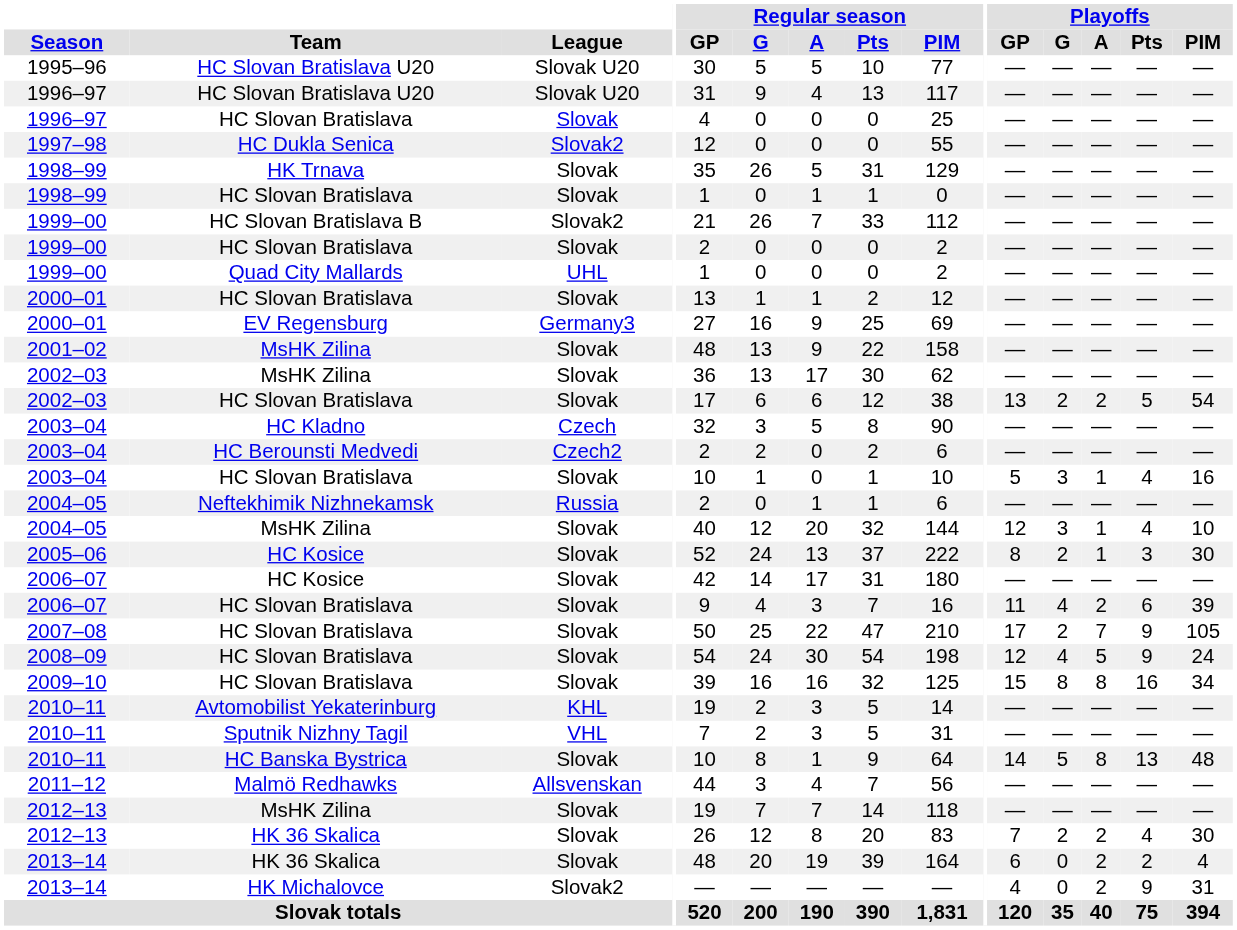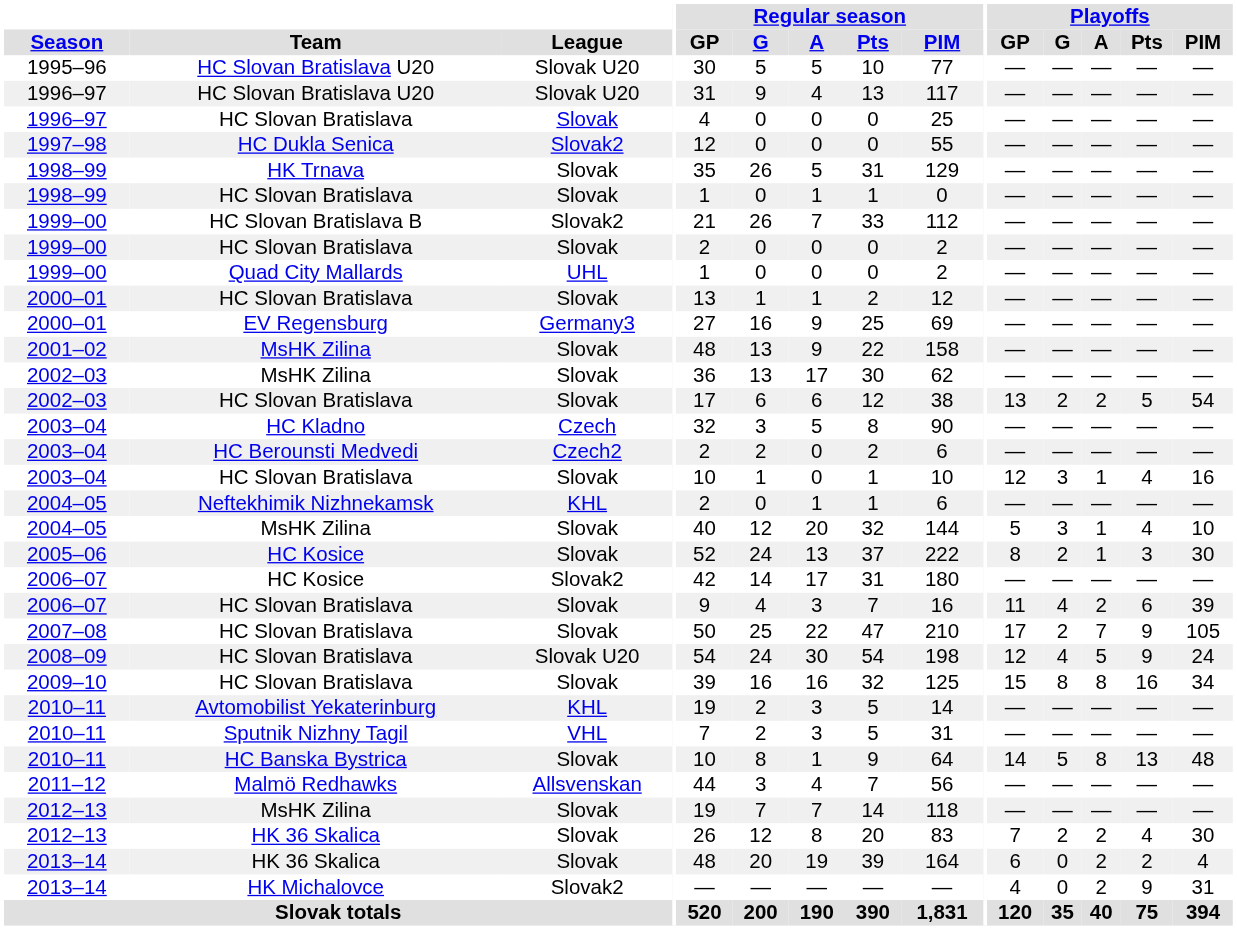 <table border="0" cellpadding="1" cellspacing="0" style="text-align:center; width:60em">
 <tr bgcolor="#e0e0e0">
 <th colspan="3" bgcolor="#ffffff"></th>
 <th rowspan="99" bgcolor="#ffffff"></th>
 <th colspan="5"><a href='#'>Regular season</a></th>
 <th rowspan="99" bgcolor="#ffffff"></th>
 <th colspan="5"><a href='#'>Playoffs</a></th>
 </tr>
 <tr bgcolor="#e0e0e0">
 <th><a href='#'>Season</a></th>
 <th>Team</th>
 <th>League</th>
 <th>GP</th>
 <th><a href='#'>G</a></th>
 <th><a href='#'>A</a></th>
 <th><a href='#'>Pts</a></th>
 <th><a href='#'>PIM</a></th>
 <th>GP</th>
 <th>G</th>
 <th>A</th>
 <th>Pts</th>
 <th>PIM</th>
 </tr>
 <tr>
 <td>1995–96</td>
 <td><a href='#'>HC Slovan Bratislava</a> U20</td>
 <td>Slovak U20</td>
 <td>30</td>
 <td>5</td>
 <td>5</td>
 <td>10</td>
 <td>77</td>
 <td>—</td>
 <td>—</td>
 <td>—</td>
 <td>—</td>
 <td>—</td>
 </tr>
 <tr bgcolor="#f0f0f0">
 <td>1996–97</td>
 <td>HC Slovan Bratislava U20</td>
 <td>Slovak U20</td>
 <td>31</td>
 <td>9</td>
 <td>4</td>
 <td>13</td>
 <td>117</td>
 <td>—</td>
 <td>—</td>
 <td>—</td>
 <td>—</td>
 <td>—</td>
 </tr>
 <tr>
 <td><a href='#'>1996–97</a></td>
 <td>HC Slovan Bratislava</td>
 <td><a href='#'>Slovak</a></td>
 <td>4</td>
 <td>0</td>
 <td>0</td>
 <td>0</td>
 <td>25</td>
 <td>—</td>
 <td>—</td>
 <td>—</td>
 <td>—</td>
 <td>—</td>
 </tr>
 <tr bgcolor="#f0f0f0">
 <td><a href='#'>1997–98</a></td>
 <td><a href='#'>HC Dukla Senica</a></td>
 <td><a href='#'>Slovak2</a></td>
 <td>12</td>
 <td>0</td>
 <td>0</td>
 <td>0</td>
 <td>55</td>
 <td>—</td>
 <td>—</td>
 <td>—</td>
 <td>—</td>
 <td>—</td>
 </tr>
 <tr>
 <td><a href='#'>1998–99</a></td>
 <td><a href='#'>HK Trnava</a></td>
 <td>Slovak</td>
 <td>35</td>
 <td>26</td>
 <td>5</td>
 <td>31</td>
 <td>129</td>
 <td>—</td>
 <td>—</td>
 <td>—</td>
 <td>—</td>
 <td>—</td>
 </tr>
 <tr bgcolor="#f0f0f0">
 <td><a href='#'>1998–99</a></td>
 <td>HC Slovan Bratislava</td>
 <td>Slovak</td>
 <td>1</td>
 <td>0</td>
 <td>1</td>
 <td>1</td>
 <td>0</td>
 <td>—</td>
 <td>—</td>
 <td>—</td>
 <td>—</td>
 <td>—</td>
 </tr>
 <tr>
 <td><a href='#'>1999–00</a></td>
 <td>HC Slovan Bratislava B</td>
 <td>Slovak2</td>
 <td>21</td>
 <td>26</td>
 <td>7</td>
 <td>33</td>
 <td>112</td>
 <td>—</td>
 <td>—</td>
 <td>—</td>
 <td>—</td>
 <td>—</td>
 </tr>
 <tr bgcolor="#f0f0f0">
 <td><a href='#'>1999–00</a></td>
 <td>HC Slovan Bratislava</td>
 <td>Slovak</td>
 <td>2</td>
 <td>0</td>
 <td>0</td>
 <td>0</td>
 <td>2</td>
 <td>—</td>
 <td>—</td>
 <td>—</td>
 <td>—</td>
 <td>—</td>
 </tr>
 <tr>
 <td><a href='#'>1999–00</a></td>
 <td><a href='#'>Quad City Mallards</a></td>
 <td><a href='#'>UHL</a></td>
 <td>1</td>
 <td>0</td>
 <td>0</td>
 <td>0</td>
 <td>2</td>
 <td>—</td>
 <td>—</td>
 <td>—</td>
 <td>—</td>
 <td>—</td>
 </tr>
 <tr bgcolor="#f0f0f0">
 <td><a href='#'>2000–01</a></td>
 <td>HC Slovan Bratislava</td>
 <td>Slovak</td>
 <td>13</td>
 <td>1</td>
 <td>1</td>
 <td>2</td>
 <td>12</td>
 <td>—</td>
 <td>—</td>
 <td>—</td>
 <td>—</td>
 <td>—</td>
 </tr>
 <tr>
 <td><a href='#'>2000–01</a></td>
 <td><a href='#'>EV Regensburg</a></td>
 <td><a href='#'>Germany3</a></td>
 <td>27</td>
 <td>16</td>
 <td>9</td>
 <td>25</td>
 <td>69</td>
 <td>—</td>
 <td>—</td>
 <td>—</td>
 <td>—</td>
 <td>—</td>
 </tr>
 <tr bgcolor="#f0f0f0">
 <td><a href='#'>2001–02</a></td>
 <td><a href='#'>MsHK Zilina</a></td>
 <td>Slovak</td>
 <td>48</td>
 <td>13</td>
 <td>9</td>
 <td>22</td>
 <td>158</td>
 <td>—</td>
 <td>—</td>
 <td>—</td>
 <td>—</td>
 <td>—</td>
 </tr>
 <tr>
 <td><a href='#'>2002–03</a></td>
 <td>MsHK Zilina</td>
 <td>Slovak</td>
 <td>36</td>
 <td>13</td>
 <td>17</td>
 <td>30</td>
 <td>62</td>
 <td>—</td>
 <td>—</td>
 <td>—</td>
 <td>—</td>
 <td>—</td>
 </tr>
 <tr bgcolor="#f0f0f0">
 <td><a href='#'>2002–03</a></td>
 <td>HC Slovan Bratislava</td>
 <td>Slovak</td>
 <td>17</td>
 <td>6</td>
 <td>6</td>
 <td>12</td>
 <td>38</td>
 <td>13</td>
 <td>2</td>
 <td>2</td>
 <td>5</td>
 <td>54</td>
 </tr>
 <tr>
 <td><a href='#'>2003–04</a></td>
 <td><a href='#'>HC Kladno</a></td>
 <td><a href='#'>Czech</a></td>
 <td>32</td>
 <td>3</td>
 <td>5</td>
 <td>8</td>
 <td>90</td>
 <td>—</td>
 <td>—</td>
 <td>—</td>
 <td>—</td>
 <td>—</td>
 </tr>
 <tr bgcolor="#f0f0f0">
 <td><a href='#'>2003–04</a></td>
 <td><a href='#'>HC Berounsti Medvedi</a></td>
 <td><a href='#'>Czech2</a></td>
 <td>2</td>
 <td>2</td>
 <td>0</td>
 <td>2</td>
 <td>6</td>
 <td>—</td>
 <td>—</td>
 <td>—</td>
 <td>—</td>
 <td>—</td>
 </tr>
 <tr>
 <td><a href='#'>2003–04</a></td>
 <td>HC Slovan Bratislava</td>
 <td>Slovak</td>
 <td>10</td>
 <td>1</td>
 <td>0</td>
 <td>1</td>
 <td>10</td>
-<td>5</td>
+<td>12</td>
 <td>3</td>
 <td>1</td>
 <td>4</td>
 <td>16</td>
 </tr>
 <tr bgcolor="#f0f0f0">
 <td><a href='#'>2004–05</a></td>
 <td><a href='#'>Neftekhimik Nizhnekamsk</a></td>
-<td><a href='#'>Russia</a></td>
+<td><a href='#'>KHL</a></td>
 <td>2</td>
 <td>0</td>
 <td>1</td>
 <td>1</td>
 <td>6</td>
 <td>—</td>
 <td>—</td>
 <td>—</td>
 <td>—</td>
 <td>—</td>
 </tr>
 <tr>
 <td><a href='#'>2004–05</a></td>
 <td>MsHK Zilina</td>
 <td>Slovak</td>
 <td>40</td>
 <td>12</td>
 <td>20</td>
 <td>32</td>
 <td>144</td>
-<td>12</td>
+<td>5</td>
 <td>3</td>
 <td>1</td>
 <td>4</td>
 <td>10</td>
 </tr>
 <tr bgcolor="#f0f0f0">
 <td><a href='#'>2005–06</a></td>
 <td><a href='#'>HC Kosice</a></td>
 <td>Slovak</td>
 <td>52</td>
 <td>24</td>
 <td>13</td>
 <td>37</td>
 <td>222</td>
 <td>8</td>
 <td>2</td>
 <td>1</td>
 <td>3</td>
 <td>30</td>
 </tr>
 <tr>
 <td><a href='#'>2006–07</a></td>
 <td>HC Kosice</td>
-<td>Slovak</td>
+<td>Slovak2</td>
 <td>42</td>
 <td>14</td>
 <td>17</td>
 <td>31</td>
 <td>180</td>
 <td>—</td>
 <td>—</td>
 <td>—</td>
 <td>—</td>
 <td>—</td>
 </tr>
 <tr bgcolor="#f0f0f0">
 <td><a href='#'>2006–07</a></td>
 <td>HC Slovan Bratislava</td>
 <td>Slovak</td>
 <td>9</td>
 <td>4</td>
 <td>3</td>
 <td>7</td>
 <td>16</td>
 <td>11</td>
 <td>4</td>
 <td>2</td>
 <td>6</td>
 <td>39</td>
 </tr>
 <tr>
 <td><a href='#'>2007–08</a></td>
 <td>HC Slovan Bratislava</td>
 <td>Slovak</td>
 <td>50</td>
 <td>25</td>
 <td>22</td>
 <td>47</td>
 <td>210</td>
 <td>17</td>
 <td>2</td>
 <td>7</td>
 <td>9</td>
 <td>105</td>
 </tr>
 <tr bgcolor="#f0f0f0">
 <td><a href='#'>2008–09</a></td>
 <td>HC Slovan Bratislava</td>
-<td>Slovak</td>
+<td>Slovak U20</td>
 <td>54</td>
 <td>24</td>
 <td>30</td>
 <td>54</td>
 <td>198</td>
 <td>12</td>
 <td>4</td>
 <td>5</td>
 <td>9</td>
 <td>24</td>
 </tr>
 <tr>
 <td><a href='#'>2009–10</a></td>
 <td>HC Slovan Bratislava</td>
 <td>Slovak</td>
 <td>39</td>
 <td>16</td>
 <td>16</td>
 <td>32</td>
 <td>125</td>
 <td>15</td>
 <td>8</td>
 <td>8</td>
 <td>16</td>
 <td>34</td>
 </tr>
 <tr bgcolor="#f0f0f0">
 <td><a href='#'>2010–11</a></td>
 <td><a href='#'>Avtomobilist Yekaterinburg</a></td>
 <td><a href='#'>KHL</a></td>
 <td>19</td>
 <td>2</td>
 <td>3</td>
 <td>5</td>
 <td>14</td>
 <td>—</td>
 <td>—</td>
 <td>—</td>
 <td>—</td>
 <td>—</td>
 </tr>
 <tr>
 <td><a href='#'>2010–11</a></td>
 <td><a href='#'>Sputnik Nizhny Tagil</a></td>
 <td><a href='#'>VHL</a></td>
 <td>7</td>
 <td>2</td>
 <td>3</td>
 <td>5</td>
 <td>31</td>
 <td>—</td>
 <td>—</td>
 <td>—</td>
 <td>—</td>
 <td>—</td>
 </tr>
 <tr bgcolor="#f0f0f0">
 <td><a href='#'>2010–11</a></td>
 <td><a href='#'>HC Banska Bystrica</a></td>
 <td>Slovak</td>
 <td>10</td>
 <td>8</td>
 <td>1</td>
 <td>9</td>
 <td>64</td>
 <td>14</td>
 <td>5</td>
 <td>8</td>
 <td>13</td>
 <td>48</td>
 </tr>
 <tr>
 <td><a href='#'>2011–12</a></td>
 <td><a href='#'>Malmö Redhawks</a></td>
 <td><a href='#'>Allsvenskan</a></td>
 <td>44</td>
 <td>3</td>
 <td>4</td>
 <td>7</td>
 <td>56</td>
 <td>—</td>
 <td>—</td>
 <td>—</td>
 <td>—</td>
 <td>—</td>
 </tr>
 <tr bgcolor="#f0f0f0">
 <td><a href='#'>2012–13</a></td>
 <td>MsHK Zilina</td>
 <td>Slovak</td>
 <td>19</td>
 <td>7</td>
 <td>7</td>
 <td>14</td>
 <td>118</td>
 <td>—</td>
 <td>—</td>
 <td>—</td>
 <td>—</td>
 <td>—</td>
 </tr>
 <tr>
 <td><a href='#'>2012–13</a></td>
 <td><a href='#'>HK 36 Skalica</a></td>
 <td>Slovak</td>
 <td>26</td>
 <td>12</td>
 <td>8</td>
 <td>20</td>
 <td>83</td>
 <td>7</td>
 <td>2</td>
 <td>2</td>
 <td>4</td>
 <td>30</td>
 </tr>
 <tr bgcolor="#f0f0f0">
 <td><a href='#'>2013–14</a></td>
 <td>HK 36 Skalica</td>
 <td>Slovak</td>
 <td>48</td>
 <td>20</td>
 <td>19</td>
 <td>39</td>
 <td>164</td>
 <td>6</td>
 <td>0</td>
 <td>2</td>
 <td>2</td>
 <td>4</td>
 </tr>
 <tr>
 <td><a href='#'>2013–14</a></td>
 <td><a href='#'>HK Michalovce</a></td>
 <td>Slovak2</td>
 <td>—</td>
 <td>—</td>
 <td>—</td>
 <td>—</td>
 <td>—</td>
 <td>4</td>
 <td>0</td>
 <td>2</td>
 <td>9</td>
 <td>31</td>
 </tr>
 <tr>
 </tr>
 <tr ALIGN="center" bgcolor="#e0e0e0">
 <th colspan="3">Slovak totals</th>
 <th ALIGN="center">520</th>
 <th ALIGN="center">200</th>
 <th ALIGN="center">190</th>
 <th ALIGN="center">390</th>
 <th ALIGN="center">1,831</th>
 <th ALIGN="center">120</th>
 <th ALIGN="center">35</th>
 <th ALIGN="center">40</th>
 <th ALIGN="center">75</th>
 <th ALIGN="center">394</th>
 </tr>
 </table>
